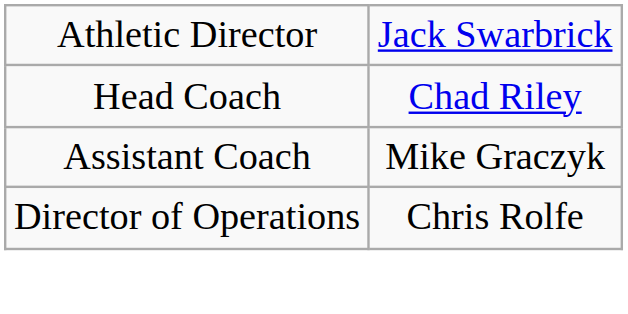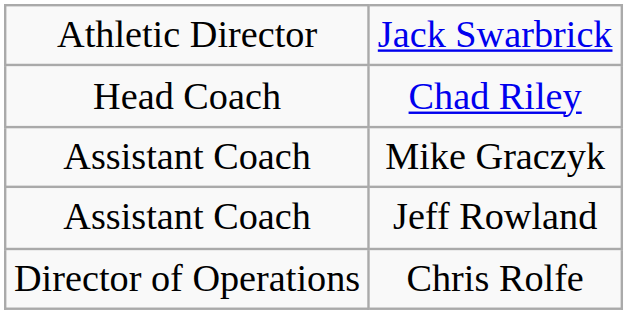 <table class="wikitable" style="text-align: center;">
 <tr>
 <td>Athletic Director</td>
 <td><a href='#'>Jack Swarbrick</a></td>
 </tr>
 <tr>
 <td>Head Coach</td>
 <td><a href='#'>Chad Riley</a></td>
 </tr>
 <tr>
 <td>Assistant Coach</td>
 <td>Mike Graczyk</td>
 </tr>
 <tr>
+<td>Assistant Coach</td>
+<td>Jeff Rowland</td>
+</tr>
+<tr>
 <td>Director of Operations</td>
 <td>Chris Rolfe</td>
 </tr>
 </table>
